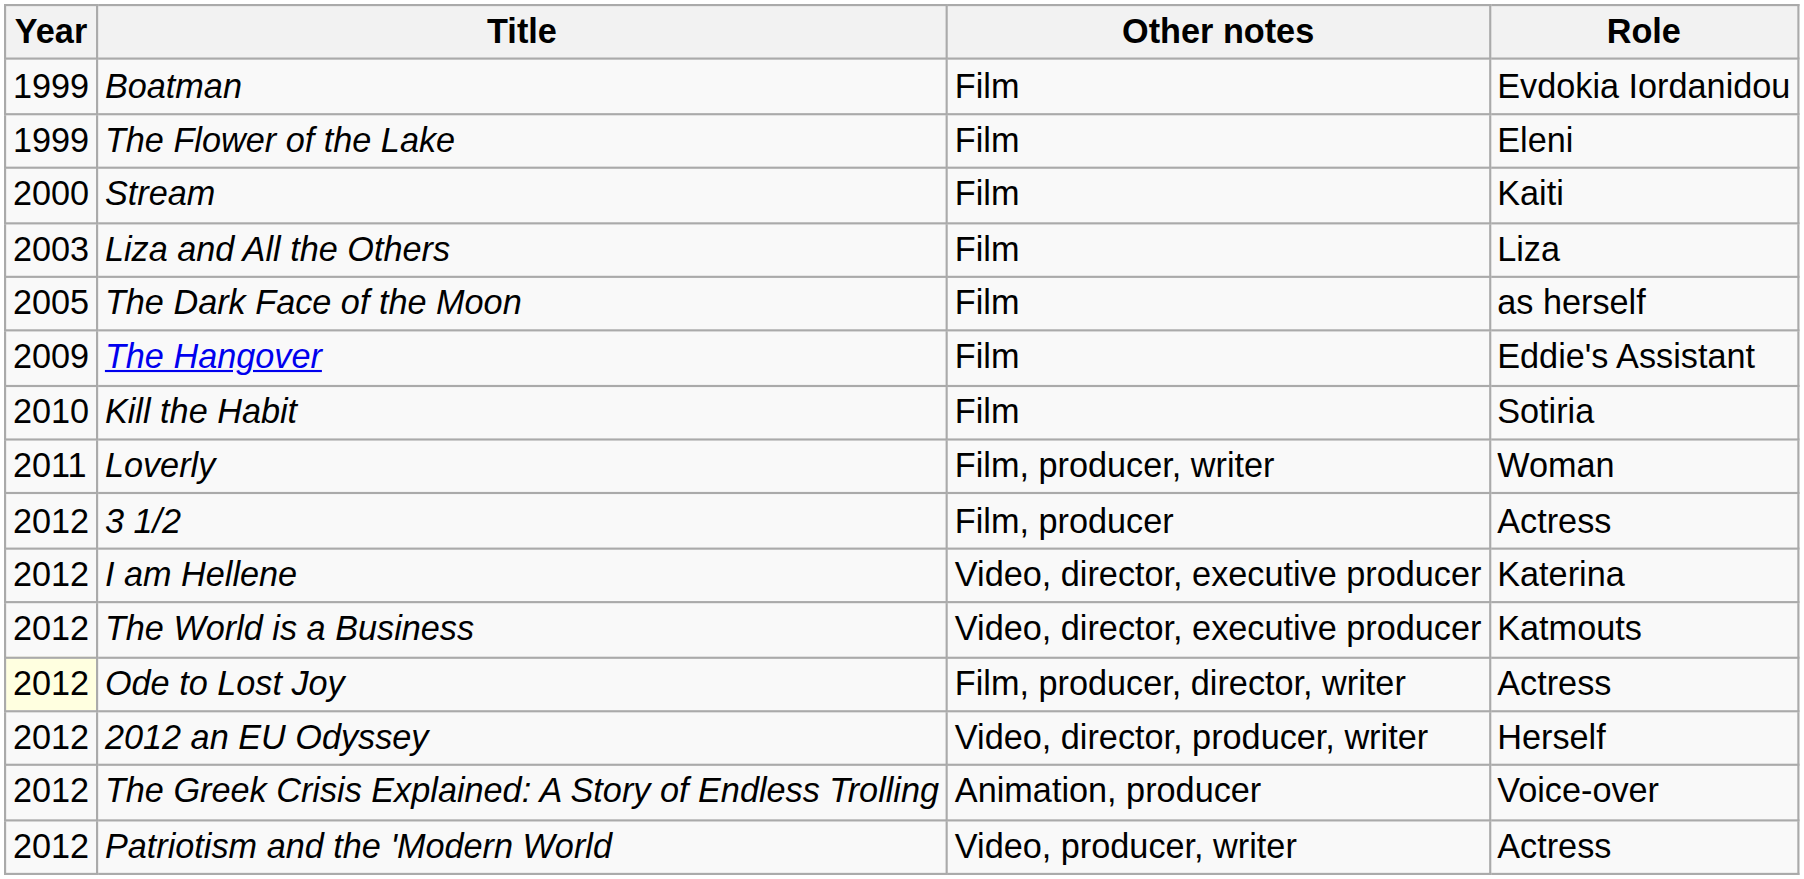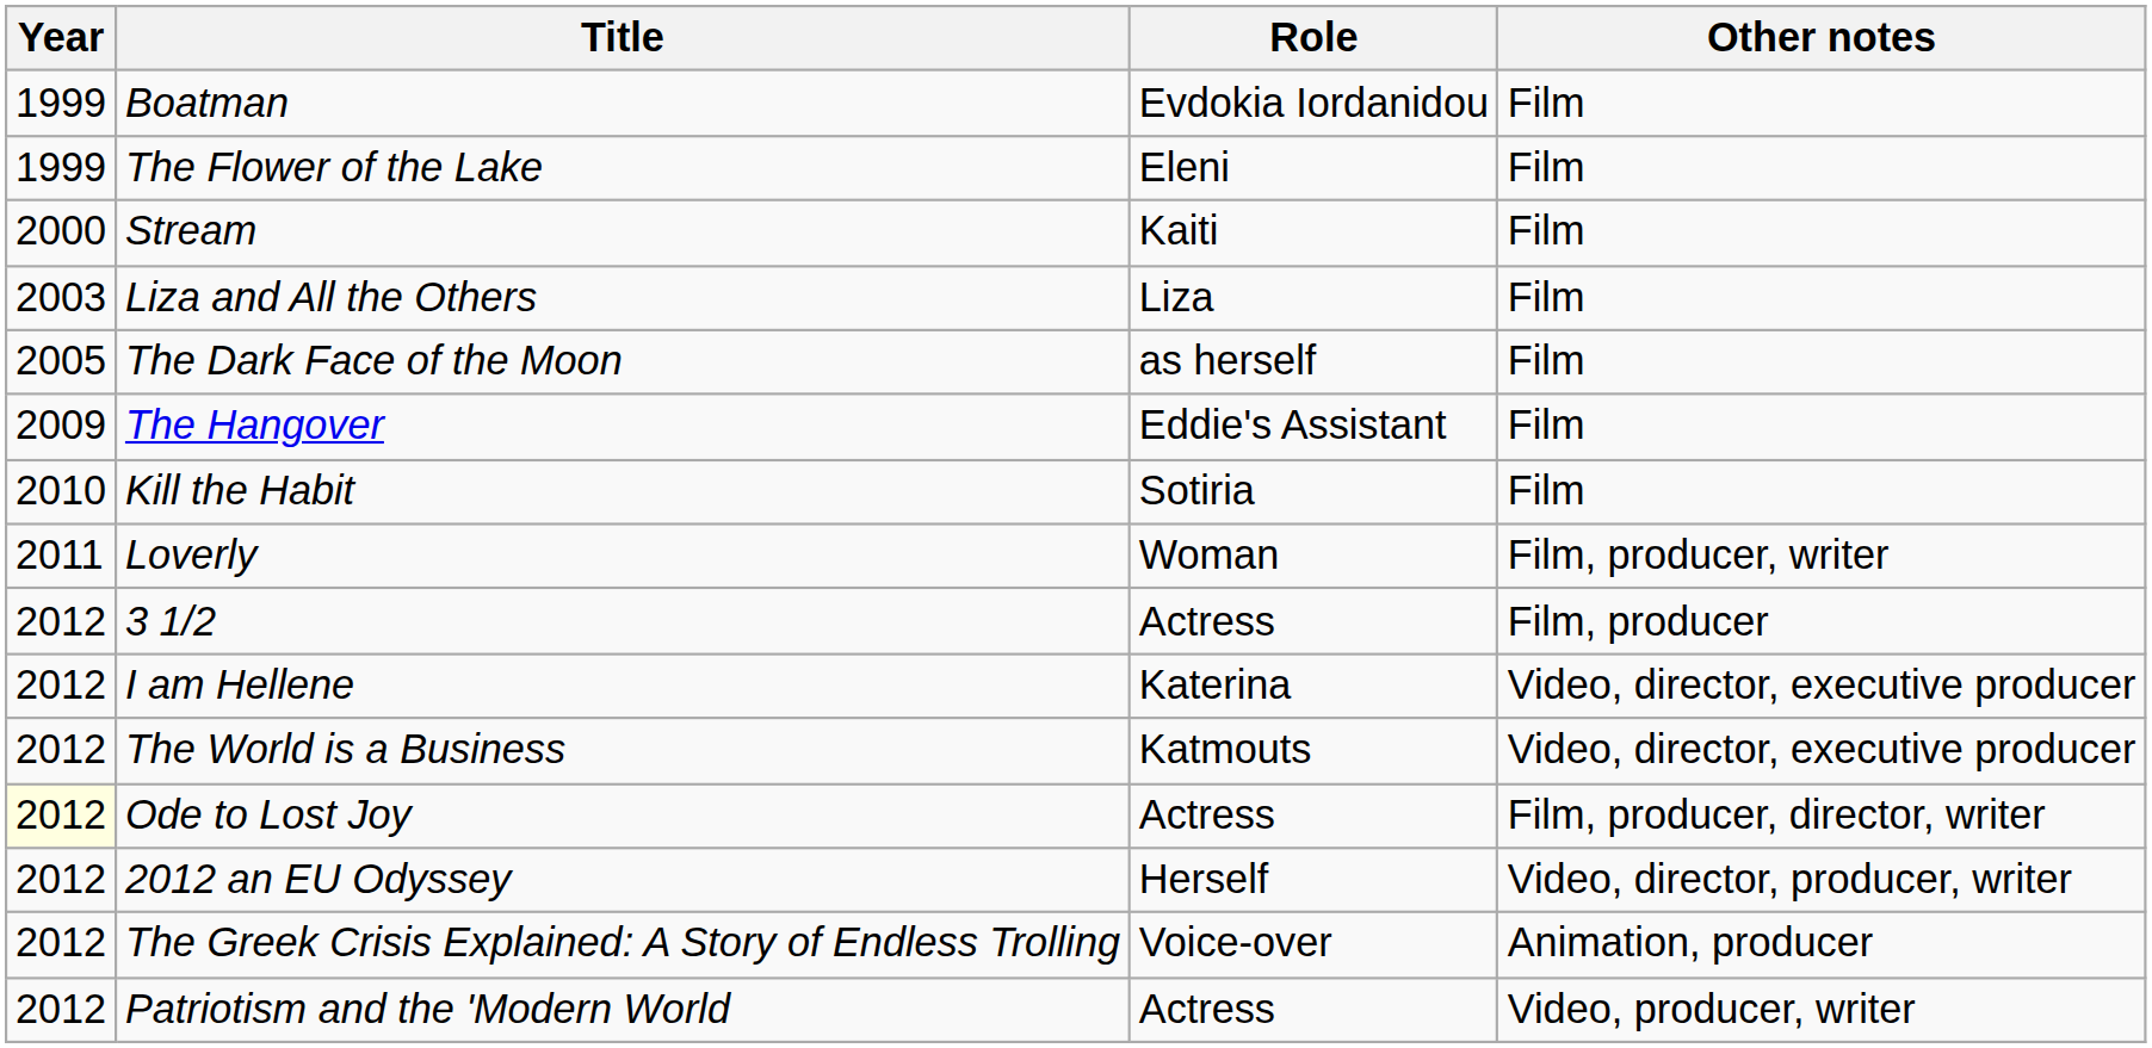 <table class="wikitable sortable">
 <tr>
 <th>Year</th>
 <th>Title</th>
+<th>Role</th>
 <th>Other notes</th>
-<th>Role</th>
 </tr>
 <tr>
 <td>1999</td>
 <td><em>Boatman</em></td>
+<td>Evdokia Iordanidou</td>
 <td>Film</td>
-<td>Evdokia Iordanidou</td>
 </tr>
 <tr>
 <td>1999</td>
 <td><em>The Flower of the Lake</em></td>
+<td>Eleni</td>
 <td>Film</td>
-<td>Eleni</td>
 </tr>
 <tr>
 <td>2000</td>
 <td><em>Stream</em></td>
+<td>Kaiti</td>
 <td>Film</td>
-<td>Kaiti</td>
 </tr>
 <tr>
 <td>2003</td>
 <td><em>Liza and All the Others</em></td>
+<td>Liza</td>
 <td>Film</td>
-<td>Liza</td>
 </tr>
 <tr>
 <td>2005</td>
 <td><em>The Dark Face of the Moon</em></td>
+<td>as herself</td>
 <td>Film</td>
-<td>as herself</td>
 </tr>
 <tr>
 <td>2009</td>
 <td><em><a href='#'>The Hangover</a></em></td>
+<td>Eddie's Assistant</td>
 <td>Film</td>
-<td>Eddie's Assistant</td>
 </tr>
 <tr>
 <td>2010</td>
 <td><em>Kill the Habit</em></td>
+<td>Sotiria</td>
 <td>Film</td>
-<td>Sotiria</td>
 </tr>
 <tr>
 <td>2011</td>
 <td><em>Loverly</em></td>
+<td>Woman</td>
 <td>Film, producer, writer</td>
-<td>Woman</td>
 </tr>
 <tr>
 <td>2012</td>
 <td><em>3 1/2</em></td>
+<td>Actress</td>
 <td>Film, producer</td>
-<td>Actress</td>
 </tr>
 <tr>
 <td>2012</td>
 <td><em>I am Hellene</em></td>
+<td>Katerina</td>
 <td>Video, director, executive producer</td>
-<td>Katerina</td>
 </tr>
 <tr>
 <td>2012</td>
 <td><em>The World is a Business</em></td>
+<td>Katmouts</td>
 <td>Video, director, executive producer</td>
-<td>Katmouts</td>
 </tr>
 <tr>
 <td style="background: lightyellow;">2012</td>
 <td><em>Ode to Lost Joy</em></td>
+<td>Actress</td>
 <td>Film, producer, director, writer</td>
-<td>Actress</td>
 </tr>
 <tr>
 <td>2012</td>
 <td><em>2012 an EU Odyssey</em></td>
+<td>Herself</td>
 <td>Video, director, producer, writer</td>
-<td>Herself</td>
 </tr>
 <tr>
 <td>2012</td>
 <td><em>The Greek Crisis Explained: A Story of Endless Trolling</em></td>
+<td>Voice-over</td>
 <td>Animation, producer</td>
-<td>Voice-over</td>
 </tr>
 <tr>
 <td>2012</td>
 <td><em>Patriotism and the 'Modern World<strong></td>
+<td>Actress</td>
 <td>Video, producer, writer</td>
-<td>Actress</td>
 </tr>
 </table>
